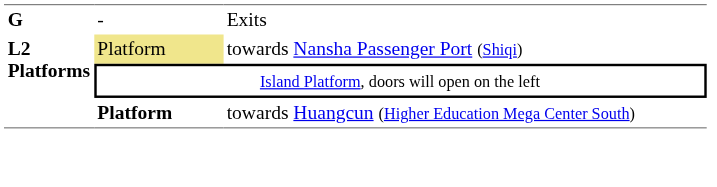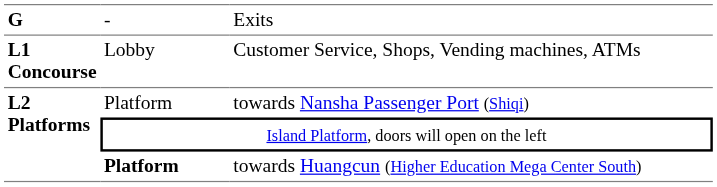 <table table border=0 cellspacing=0 cellpadding=3>
 <tr>
 <td style="border-top:solid 1px gray;" width=50 valign=top><strong>G</strong></td>
 <td style="border-top:solid 1px gray;" width=100 valign=top>-</td>
 <td style="border-top:solid 1px gray;" width=390 valign=top>Exits</td>
 </tr>
 <tr>
+<td style="border-bottom:solid 1px gray; border-top:solid 1px gray;" valign=top width=50><strong>L1<br>Concourse</strong></td>
+<td style="border-bottom:solid 1px gray; border-top:solid 1px gray;" valign=top width=100>Lobby</td>
+<td style="border-bottom:solid 1px gray; border-top:solid 1px gray;" valign=top width=390>Customer Service, Shops, Vending machines, ATMs</td>
+</tr>
+<tr>
 <td style="border-bottom:solid 1px gray;" rowspan=4 valign=top><strong>L2<br>Platforms</strong></td>
-<td style="background: khaki;">Platform </td>
+<td>Platform </td>
 <td>  towards <a href='#'>Nansha Passenger Port</a> <small>(<a href='#'>Shiqi</a>)</small></td>
 </tr>
 <tr>
 <td style="border-right:solid 2px black;border-left:solid 2px black;border-top:solid 2px black;border-bottom:solid 2px black;text-align:center;" colspan=2><small><a href='#'>Island Platform</a>, doors will open on the left</small></td>
 </tr>
 <tr>
 <td style="border-bottom:solid 1px gray;"><strong>Platform </strong></td>
 <td style="border-bottom:solid 1px gray;"> towards <a href='#'>Huangcun</a> <small>(<a href='#'>Higher Education Mega Center South</a>)</small> </td>
 </tr>
 </table>
